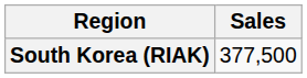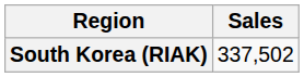 <table class="wikitable plainrowheaders">
 <tr>
 <th>Region</th>
 <th>Sales</th>
 </tr>
 <tr>
 <th scope="row">South Korea (RIAK)</th>
-<td>377,500</td>
+<td>337,502</td>
 </tr>
 </table>
